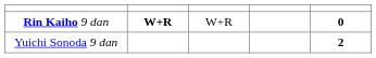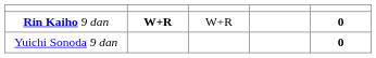 <table class="toccolours" border="1" cellpadding="4" cellspacing="0" style="border-collapse: collapse; margin:0;">
 <tr>
 <th width=150></th>
 <th width=70></th>
 <th width=70></th>
 <th width=70></th>
 <th width=70></th>
 </tr>
 <tr align=center>
 <td><strong><a href='#'>Rin Kaiho</a></strong> <em>9 dan</em></td>
 <td><strong>W+R</strong></td>
 <td>W+R</td>
 <td></td>
 <td><strong>0</strong></td>
 </tr>
 <tr align=center>
 <td><a href='#'>Yuichi Sonoda</a> <em>9 dan</em></td>
 <td></td>
 <td></td>
 <td></td>
-<td><strong>2</strong></td>
+<td><strong>0</strong></td>
 </tr>
 </table>
